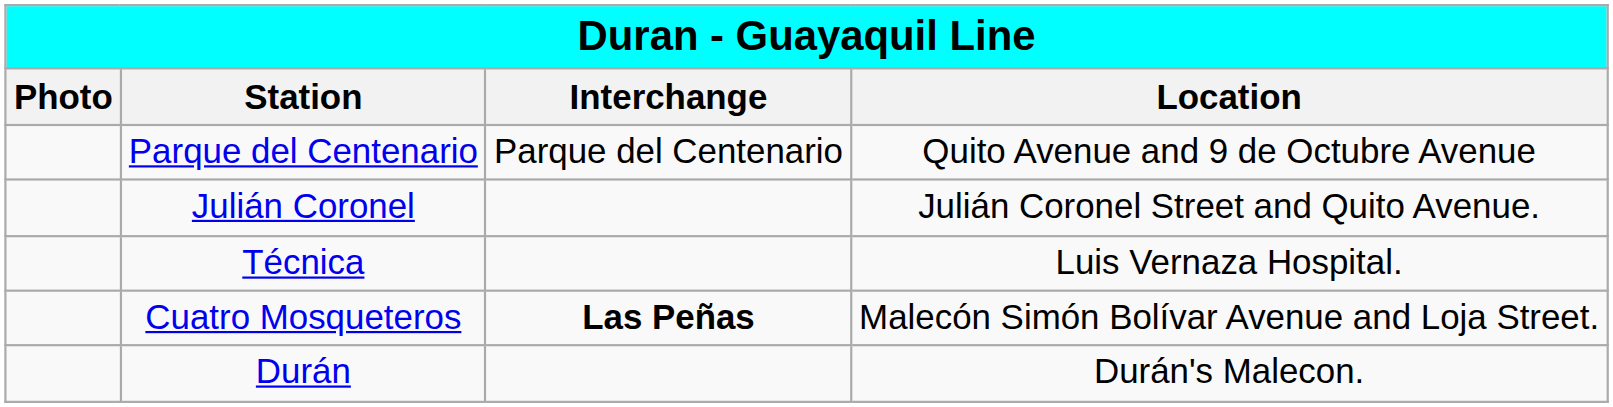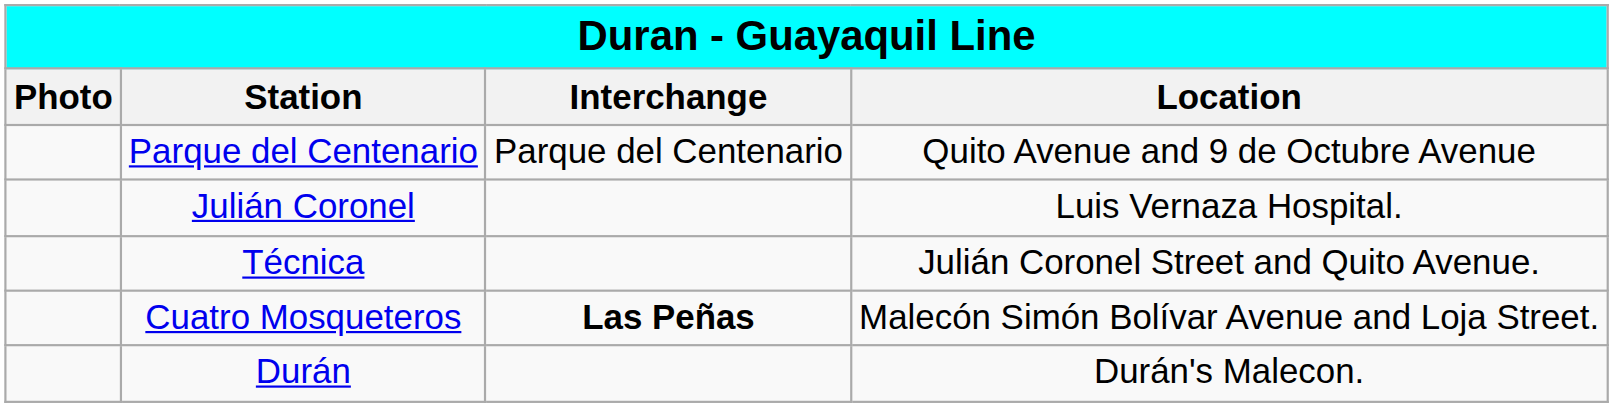 <table class="wikitable" style="margin:0 auto;">
 <tr>
 <td colspan="5" style="color:Black" bgcolor="Aqua" align="center"><big><strong>Duran - Guayaquil Line</strong></big></td>
 </tr>
 <tr>
 <th>Photo</th>
 <th>Station</th>
 <th>Interchange</th>
 <th>Location</th>
 </tr>
 <tr>
 <td align="center"></td>
 <td align="center"><a href='#'>Parque del Centenario</a></td>
 <td align="center">Parque del Centenario</td>
 <td align="center">Quito Avenue and 9 de Octubre Avenue</td>
 </tr>
 <tr>
 <td align="center"></td>
 <td align="center"><a href='#'>Julián Coronel</a></td>
 <td align="center"></td>
-<td align="center">Julián Coronel Street and Quito Avenue.</td>
+<td align="center">Luis Vernaza Hospital.</td>
 </tr>
 <tr>
 <td align="center"></td>
 <td align="center"><a href='#'>Técnica</a></td>
 <td align="center"></td>
-<td align="center">Luis Vernaza Hospital.</td>
+<td align="center">Julián Coronel Street and Quito Avenue.</td>
 </tr>
 <tr>
 <td align="center"></td>
 <td align="center"><a href='#'>Cuatro Mosqueteros</a></td>
 <td align="center"><strong> Las Peñas</strong></td>
 <td align="center">Malecón Simón Bolívar Avenue and Loja Street.</td>
 </tr>
 <tr>
 <td align="center"></td>
 <td align="center"><a href='#'>Durán</a></td>
 <td align="center"></td>
 <td align="center">Durán's Malecon.</td>
 </tr>
 </table>
